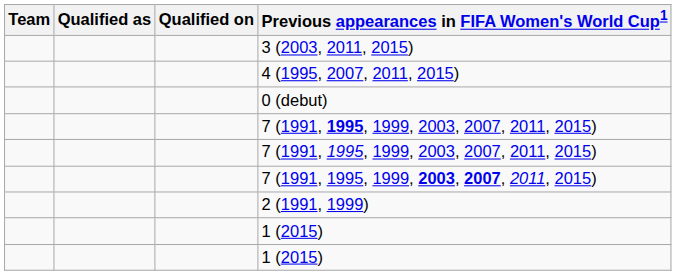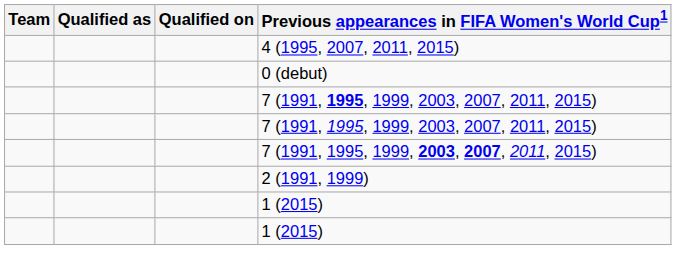 <table class="wikitable sortable">
 <tr>
 <th>Team</th>
 <th>Qualified as</th>
 <th>Qualified on</th>
 <th data-sort-type="number">Previous <a href='#'>appearances</a> in <a href='#'>FIFA Women's World Cup</a><sup><strong><a href='#'>1</a></strong></sup></th>
-</tr>
-<tr>
-<td></td>
-<td></td>
-<td></td>
-<td>3 (<a href='#'>2003</a>, <a href='#'>2011</a>, <a href='#'>2015</a>)</td>
 </tr>
 <tr>
 <td></td>
 <td></td>
 <td></td>
 <td>4 (<a href='#'>1995</a>, <a href='#'>2007</a>, <a href='#'>2011</a>, <a href='#'>2015</a>)</td>
 </tr>
 <tr>
 <td></td>
 <td></td>
 <td></td>
 <td>0 (debut)</td>
 </tr>
 <tr>
 <td></td>
 <td></td>
 <td></td>
 <td>7 (<a href='#'>1991</a>, <strong><a href='#'>1995</a></strong>, <a href='#'>1999</a>, <a href='#'>2003</a>, <a href='#'>2007</a>, <a href='#'>2011</a>, <a href='#'>2015</a>)</td>
 </tr>
 <tr>
 <td></td>
 <td></td>
 <td></td>
 <td>7 (<a href='#'>1991</a>, <em><a href='#'>1995</a></em>, <a href='#'>1999</a>, <a href='#'>2003</a>, <a href='#'>2007</a>, <a href='#'>2011</a>, <a href='#'>2015</a>)</td>
 </tr>
 <tr>
 <td></td>
 <td></td>
 <td></td>
 <td>7 (<a href='#'>1991</a>, <a href='#'>1995</a>, <a href='#'>1999</a>, <strong><a href='#'>2003</a></strong>, <strong><a href='#'>2007</a></strong>, <em><a href='#'>2011</a></em>, <a href='#'>2015</a>)</td>
 </tr>
 <tr>
 <td></td>
 <td></td>
 <td></td>
 <td>2 (<a href='#'>1991</a>, <a href='#'>1999</a>)</td>
 </tr>
 <tr>
 <td></td>
 <td></td>
 <td></td>
 <td>1 (<a href='#'>2015</a>)</td>
 </tr>
 <tr>
 <td></td>
 <td></td>
 <td></td>
 <td>1 (<a href='#'>2015</a>)</td>
 </tr>
 </table>
